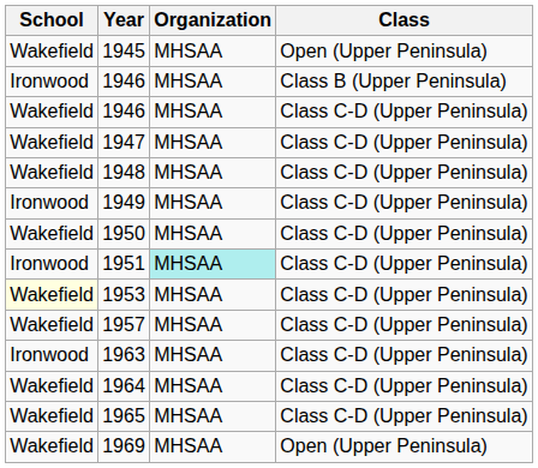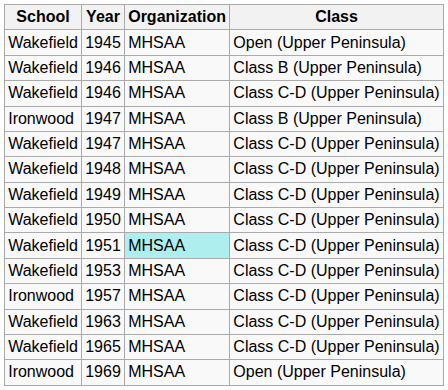 <table class="wikitable">
 <tr>
 <th>School</th>
 <th>Year</th>
 <th>Organization</th>
 <th>Class</th>
 </tr>
 <tr>
 <td>Wakefield</td>
 <td>1945</td>
 <td>MHSAA</td>
 <td>Open (Upper Peninsula)</td>
 </tr>
 <tr>
-<td>Ironwood</td>
+<td>Wakefield</td>
 <td>1946</td>
 <td>MHSAA</td>
 <td>Class B (Upper Peninsula)</td>
 </tr>
 <tr>
 <td>Wakefield</td>
 <td>1946</td>
 <td>MHSAA</td>
 <td>Class C-D (Upper Peninsula)</td>
+</tr>
+<tr>
+<td>Ironwood</td>
+<td>1947</td>
+<td>MHSAA</td>
+<td>Class B (Upper Peninsula)</td>
 </tr>
 <tr>
 <td>Wakefield</td>
 <td>1947</td>
 <td>MHSAA</td>
 <td>Class C-D (Upper Peninsula)</td>
 </tr>
 <tr>
 <td>Wakefield</td>
 <td>1948</td>
 <td>MHSAA</td>
 <td>Class C-D (Upper Peninsula)</td>
 </tr>
 <tr>
-<td>Ironwood</td>
+<td>Wakefield</td>
 <td>1949</td>
 <td>MHSAA</td>
 <td>Class C-D (Upper Peninsula)</td>
 </tr>
 <tr>
 <td>Wakefield</td>
 <td>1950</td>
 <td>MHSAA</td>
 <td>Class C-D (Upper Peninsula)</td>
 </tr>
 <tr>
-<td>Ironwood</td>
+<td>Wakefield</td>
 <td>1951</td>
 <td style="background: paleturquoise;">MHSAA</td>
 <td>Class C-D (Upper Peninsula)</td>
 </tr>
 <tr>
-<td style="background: lightyellow;">Wakefield</td>
+<td>Wakefield</td>
 <td>1953</td>
 <td>MHSAA</td>
 <td>Class C-D (Upper Peninsula)</td>
 </tr>
 <tr>
-<td>Wakefield</td>
+<td>Ironwood</td>
 <td>1957</td>
 <td>MHSAA</td>
 <td>Class C-D (Upper Peninsula)</td>
 </tr>
 <tr>
-<td>Ironwood</td>
+<td>Wakefield</td>
 <td>1963</td>
-<td>MHSAA</td>
-<td>Class C-D (Upper Peninsula)</td>
-</tr>
-<tr>
-<td>Wakefield</td>
-<td>1964</td>
 <td>MHSAA</td>
 <td>Class C-D (Upper Peninsula)</td>
 </tr>
 <tr>
 <td>Wakefield</td>
 <td>1965</td>
 <td>MHSAA</td>
 <td>Class C-D (Upper Peninsula)</td>
 </tr>
 <tr>
-<td>Wakefield</td>
+<td>Ironwood</td>
 <td>1969</td>
 <td>MHSAA</td>
 <td>Open (Upper Peninsula)</td>
 </tr>
 </table>
